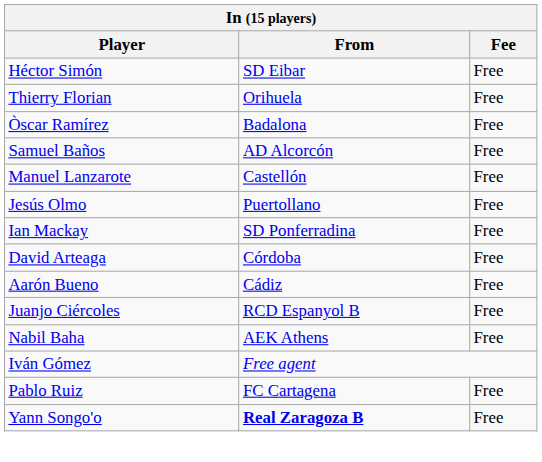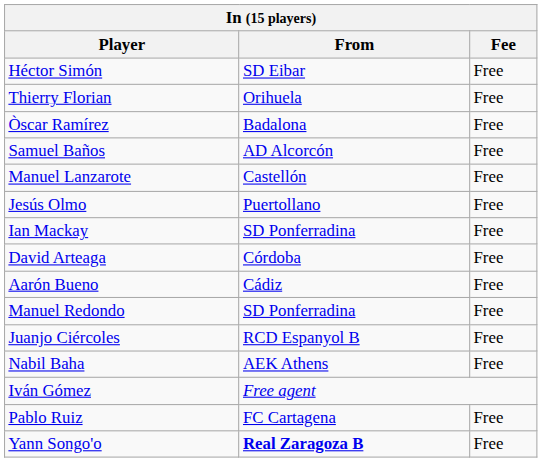 <table class="wikitable collapsible collapsed">
 <tr>
 <th colspan="3" style="width:500px;"> <strong>In</strong> <small>(15 players)</small></th>
 </tr>
 <tr>
 <th>Player</th>
 <th>From</th>
 <th>Fee</th>
 </tr>
 <tr>
 <td> <a href='#'>Héctor Simón</a></td>
 <td> <a href='#'>SD Eibar</a></td>
 <td>Free</td>
 </tr>
 <tr>
 <td> <a href='#'>Thierry Florian</a></td>
 <td> <a href='#'>Orihuela</a></td>
 <td>Free</td>
 </tr>
 <tr>
 <td> <a href='#'>Òscar Ramírez</a></td>
 <td> <a href='#'>Badalona</a></td>
 <td>Free</td>
 </tr>
 <tr>
 <td> <a href='#'>Samuel Baños</a></td>
 <td> <a href='#'>AD Alcorcón</a></td>
 <td>Free</td>
 </tr>
 <tr>
 <td> <a href='#'>Manuel Lanzarote</a></td>
 <td> <a href='#'>Castellón</a></td>
 <td>Free</td>
 </tr>
 <tr>
 <td> <a href='#'>Jesús Olmo</a></td>
 <td> <a href='#'>Puertollano</a></td>
 <td>Free</td>
 </tr>
 <tr>
 <td> <a href='#'>Ian Mackay</a></td>
 <td> <a href='#'>SD Ponferradina</a></td>
 <td>Free</td>
 </tr>
 <tr>
 <td> <a href='#'>David Arteaga</a></td>
 <td> <a href='#'>Córdoba</a></td>
 <td>Free</td>
 </tr>
 <tr>
 <td> <a href='#'>Aarón Bueno</a></td>
 <td> <a href='#'>Cádiz</a></td>
 <td>Free</td>
 </tr>
 <tr>
+<td> <a href='#'>Manuel Redondo</a></td>
+<td> <a href='#'>SD Ponferradina</a></td>
+<td>Free</td>
+</tr>
+<tr>
 <td> <a href='#'>Juanjo Ciércoles</a></td>
 <td> <a href='#'>RCD Espanyol B</a></td>
 <td>Free</td>
 </tr>
 <tr>
 <td> <a href='#'>Nabil Baha</a></td>
 <td> <a href='#'>AEK Athens</a></td>
 <td>Free</td>
 </tr>
 <tr>
 <td> <a href='#'>Iván Gómez</a></td>
 <td colspan="2"> <em><a href='#'>Free agent</a></em></td>
 </tr>
 <tr>
 <td> <a href='#'>Pablo Ruiz</a></td>
 <td> <a href='#'>FC Cartagena</a></td>
 <td>Free</td>
 </tr>
 <tr>
 <td> <a href='#'>Yann Songo'o</a></td>
 <td><strong> <a href='#'>Real Zaragoza B</a></strong></td>
 <td>Free</td>
 </tr>
 </table>
